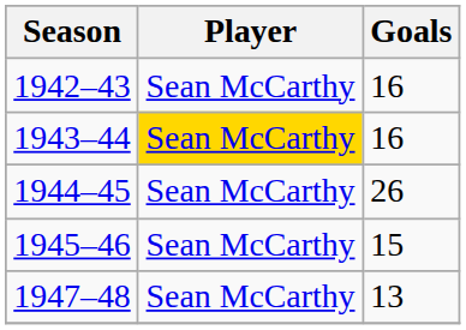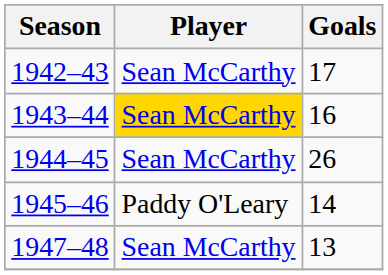 <table class="wikitable">
 <tr>
 <th>Season</th>
 <th>Player</th>
 <th>Goals</th>
 </tr>
 <tr>
 <td><a href='#'>1942–43</a></td>
 <td>  <a href='#'>Sean McCarthy</a></td>
-<td>16</td>
+<td>17</td>
 </tr>
 <tr>
 <td><a href='#'>1943–44</a></td>
 <td style="background: gold;">   <a href='#'>Sean McCarthy</a></td>
 <td>16</td>
 </tr>
 <tr>
 <td><a href='#'>1944–45</a></td>
 <td>  <a href='#'>Sean McCarthy</a></td>
 <td>26</td>
 </tr>
 <tr>
 <td><a href='#'>1945–46</a></td>
-<td>  <a href='#'>Sean McCarthy</a></td>
-<td>15</td>
+<td>Paddy O'Leary</td>
+<td>14</td>
 </tr>
 <tr>
 <td><a href='#'>1947–48</a></td>
 <td> <a href='#'>Sean McCarthy</a></td>
 <td>13</td>
 </tr>
 <tr>
 </tr>
 </table>
